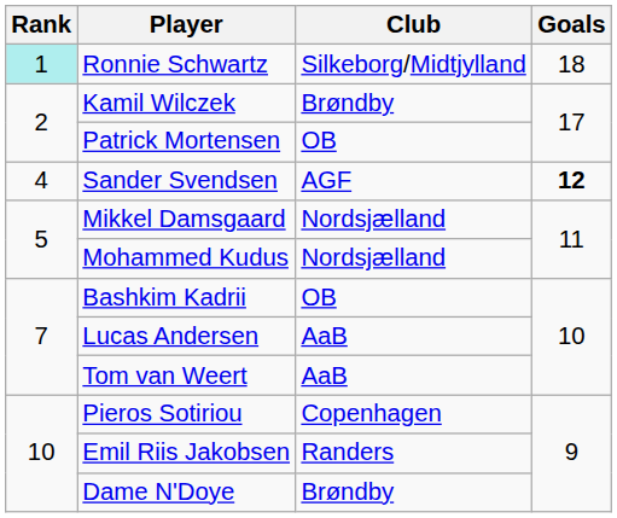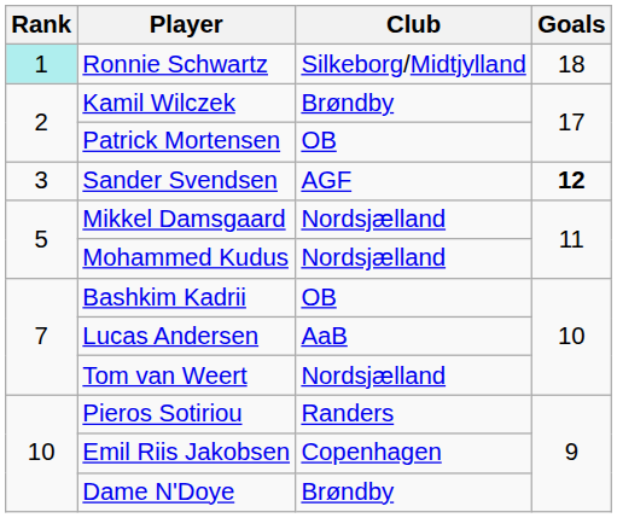 <table class="wikitable" style="text-align:center">
 <tr>
 <th>Rank</th>
 <th>Player</th>
 <th>Club</th>
 <th>Goals</th>
 </tr>
 <tr>
 <td style="background: paleturquoise;">1</td>
 <td align="left"> <a href='#'>Ronnie Schwartz</a></td>
 <td align="left"><a href='#'>Silkeborg</a>/<a href='#'>Midtjylland</a></td>
 <td>18</td>
 </tr>
 <tr>
 <td rowspan=2>2</td>
 <td align="left"> <a href='#'>Kamil Wilczek</a></td>
 <td align="left"><a href='#'>Brøndby</a></td>
 <td rowspan=2>17</td>
 </tr>
 <tr>
 <td align="left"> <a href='#'>Patrick Mortensen</a></td>
 <td align="left"><a href='#'>OB</a></td>
 </tr>
 <tr>
-<td>4</td>
+<td>3</td>
 <td align="left"> <a href='#'>Sander Svendsen</a></td>
 <td align="left"><a href='#'>AGF</a></td>
 <td><strong>12</strong></td>
 </tr>
 <tr>
 <td rowspan=2>5</td>
 <td align="left"> <a href='#'>Mikkel Damsgaard</a></td>
 <td align="left"><a href='#'>Nordsjælland</a></td>
 <td rowspan=2>11</td>
 </tr>
 <tr>
 <td align="left"> <a href='#'>Mohammed Kudus</a></td>
 <td align="left"><a href='#'>Nordsjælland</a></td>
 </tr>
 <tr>
 <td rowspan=3>7</td>
 <td align="left"> <a href='#'>Bashkim Kadrii</a></td>
 <td align="left"><a href='#'>OB</a></td>
 <td rowspan=3>10</td>
 </tr>
 <tr>
 <td align="left"> <a href='#'>Lucas Andersen</a></td>
 <td align="left"><a href='#'>AaB</a></td>
 </tr>
 <tr>
 <td align="left"> <a href='#'>Tom van Weert</a></td>
-<td align="left"><a href='#'>AaB</a></td>
+<td align="left"><a href='#'>Nordsjælland</a></td>
 </tr>
 <tr>
 <td rowspan=3>10</td>
 <td align="left"> <a href='#'>Pieros Sotiriou</a></td>
-<td align="left"><a href='#'>Copenhagen</a></td>
+<td align="left"><a href='#'>Randers</a></td>
 <td rowspan=3>9</td>
 </tr>
 <tr>
 <td align="left"> <a href='#'>Emil Riis Jakobsen</a></td>
-<td align="left"><a href='#'>Randers</a></td>
+<td align="left"><a href='#'>Copenhagen</a></td>
 </tr>
 <tr>
 <td align="left"> <a href='#'>Dame N'Doye</a></td>
 <td align="left"><a href='#'>Brøndby</a></td>
 </tr>
 </table>
